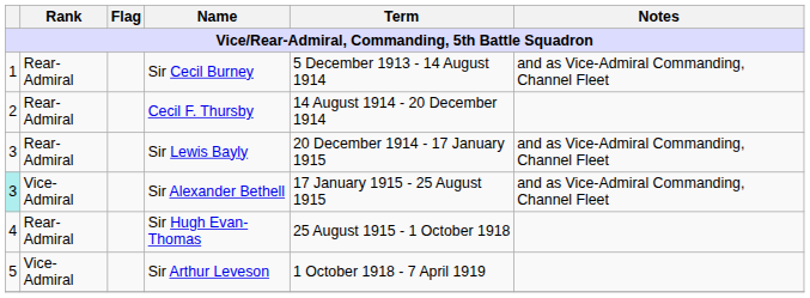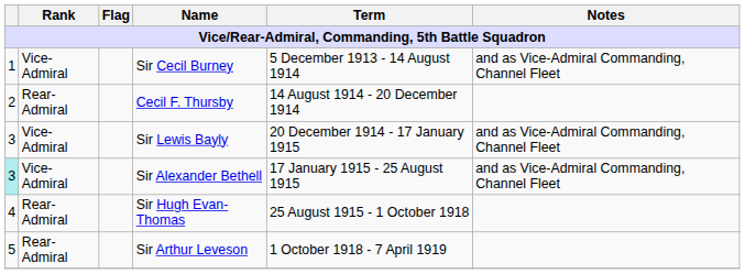 <table class="wikitable">
 <tr>
 <th></th>
 <th>Rank</th>
 <th>Flag</th>
 <th>Name</th>
 <th>Term</th>
 <th>Notes</th>
 </tr>
 <tr>
 <td colspan="6" align="center" style="background:#dcdcfe;"><strong>Vice/Rear-Admiral, Commanding, 5th Battle Squadron</strong></td>
 </tr>
 <tr>
 <td>1</td>
-<td>Rear-Admiral</td>
+<td>Vice-Admiral</td>
 <td></td>
 <td>Sir <a href='#'>Cecil Burney</a></td>
 <td>5 December 1913 - 14 August 1914</td>
 <td>and as Vice-Admiral Commanding, Channel Fleet</td>
 </tr>
 <tr>
 <td>2</td>
 <td>Rear-Admiral</td>
 <td></td>
 <td><a href='#'>Cecil F. Thursby</a></td>
 <td>14 August 1914 - 20 December 1914</td>
 <td></td>
 </tr>
 <tr>
 <td>3</td>
-<td>Rear-Admiral</td>
+<td>Vice-Admiral</td>
 <td></td>
 <td>Sir <a href='#'>Lewis Bayly</a></td>
 <td>20 December 1914 - 17 January 1915</td>
 <td>and as Vice-Admiral Commanding, Channel Fleet</td>
 </tr>
 <tr>
 <td style="background: paleturquoise;">3</td>
 <td>Vice-Admiral</td>
 <td></td>
 <td>Sir <a href='#'>Alexander Bethell</a></td>
 <td>17 January 1915 - 25 August 1915</td>
 <td>and as Vice-Admiral Commanding, Channel Fleet</td>
 </tr>
 <tr>
 <td>4</td>
 <td>Rear-Admiral</td>
 <td></td>
 <td>Sir <a href='#'>Hugh Evan-Thomas</a></td>
 <td>25 August 1915 - 1 October 1918</td>
 <td></td>
 </tr>
 <tr>
 <td>5</td>
-<td>Vice-Admiral</td>
+<td>Rear-Admiral</td>
 <td></td>
 <td>Sir <a href='#'>Arthur Leveson</a></td>
 <td>1 October 1918 - 7 April 1919</td>
 <td></td>
 </tr>
 <tr>
 </tr>
 </table>
